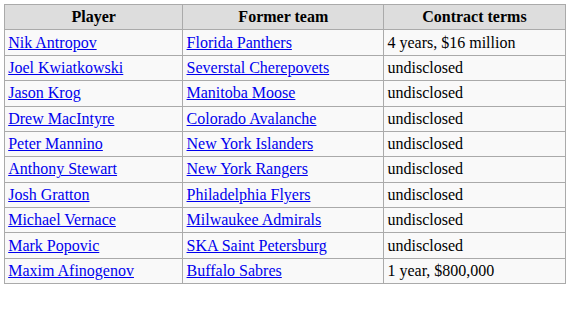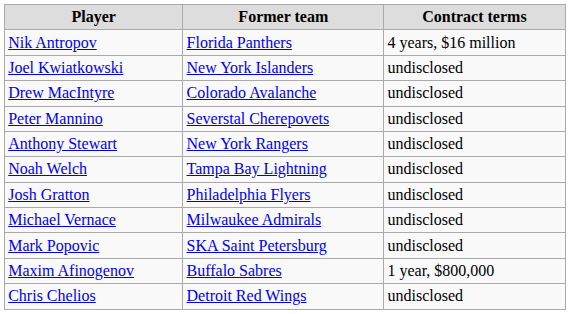 <table class="wikitable" width=90%>
 <tr align="center"  bgcolor="#dddddd">
 <td><strong>Player</strong></td>
 <td><strong>Former team</strong></td>
 <td><strong>Contract terms</strong></td>
 </tr>
 <tr>
 <td><a href='#'>Nik Antropov</a></td>
 <td><a href='#'>Florida Panthers</a></td>
 <td>4 years, $16 million</td>
 </tr>
 <tr>
 <td><a href='#'>Joel Kwiatkowski</a></td>
-<td><a href='#'>Severstal Cherepovets</a></td>
-<td>undisclosed</td>
-</tr>
-<tr>
-<td><a href='#'>Jason Krog</a></td>
-<td><a href='#'>Manitoba Moose</a></td>
+<td><a href='#'>New York Islanders</a></td>
 <td>undisclosed</td>
 </tr>
 <tr>
 <td><a href='#'>Drew MacIntyre</a></td>
 <td><a href='#'>Colorado Avalanche</a></td>
 <td>undisclosed</td>
 </tr>
 <tr>
 <td><a href='#'>Peter Mannino</a></td>
-<td><a href='#'>New York Islanders</a></td>
+<td><a href='#'>Severstal Cherepovets</a></td>
 <td>undisclosed</td>
 </tr>
 <tr>
 <td><a href='#'>Anthony Stewart</a></td>
 <td><a href='#'>New York Rangers</a></td>
+<td>undisclosed</td>
+</tr>
+<tr>
+<td><a href='#'>Noah Welch</a></td>
+<td><a href='#'>Tampa Bay Lightning</a></td>
 <td>undisclosed</td>
 </tr>
 <tr>
 <td><a href='#'>Josh Gratton</a></td>
 <td><a href='#'>Philadelphia Flyers</a></td>
 <td>undisclosed</td>
 </tr>
 <tr>
 <td><a href='#'>Michael Vernace</a></td>
 <td><a href='#'>Milwaukee Admirals</a></td>
 <td>undisclosed</td>
 </tr>
 <tr>
 <td><a href='#'>Mark Popovic</a></td>
 <td><a href='#'>SKA Saint Petersburg</a></td>
 <td>undisclosed</td>
 </tr>
 <tr>
 <td><a href='#'>Maxim Afinogenov</a></td>
 <td><a href='#'>Buffalo Sabres</a></td>
 <td>1 year, $800,000</td>
 </tr>
+<tr>
+<td><a href='#'>Chris Chelios</a></td>
+<td><a href='#'>Detroit Red Wings</a></td>
+<td>undisclosed</td>
+</tr>
 </table>
